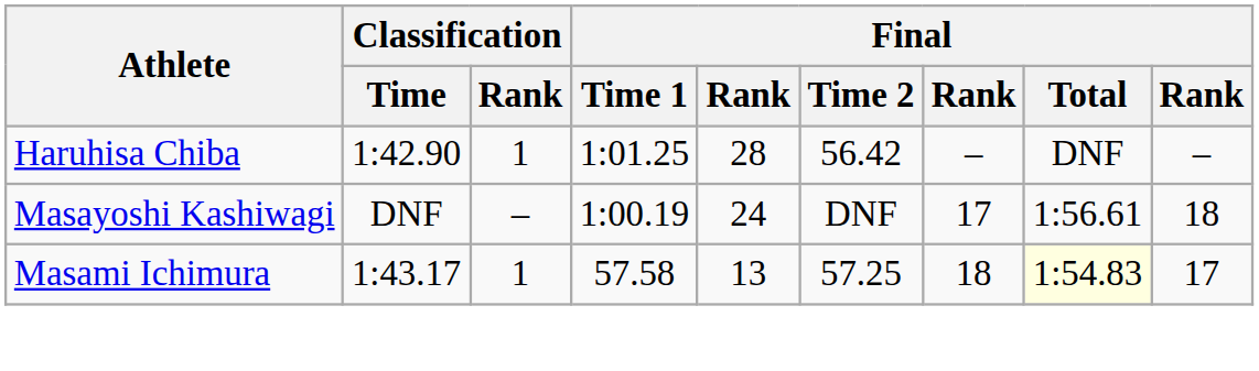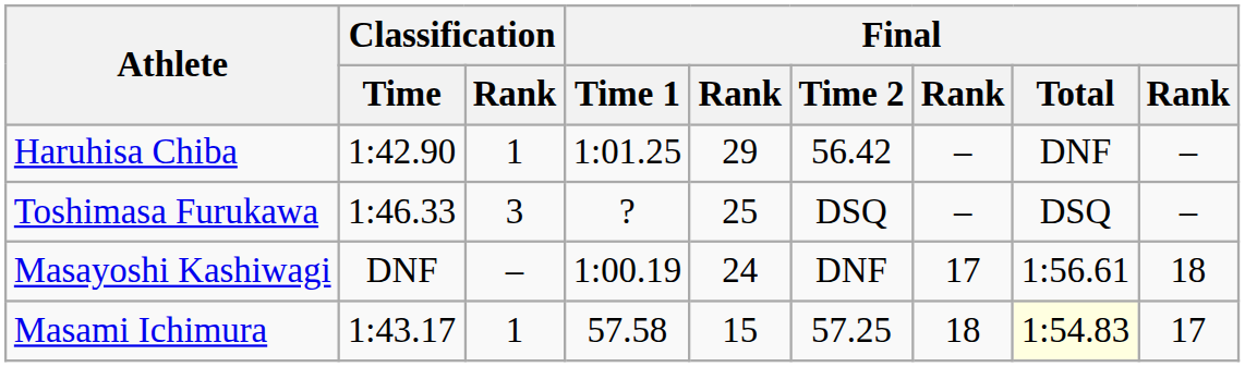 <table class="wikitable" style="font-size:90%">
 <tr>
 <th rowspan="2">Athlete</th>
 <th colspan="2">Classification</th>
 <th colspan="6">Final</th>
 </tr>
 <tr>
 <th>Time</th>
 <th>Rank</th>
 <th>Time 1</th>
 <th>Rank</th>
 <th>Time 2</th>
 <th>Rank</th>
 <th>Total</th>
 <th>Rank</th>
 </tr>
 <tr>
 <td><a href='#'>Haruhisa Chiba</a></td>
 <td align="center">1:42.90</td>
 <td align="center">1</td>
 <td align="center">1:01.25</td>
-<td align="center">28</td>
+<td align="center">29</td>
 <td align="center">56.42</td>
 <td align="center">–</td>
 <td align="center">DNF</td>
+<td align="center">–</td>
+</tr>
+<tr>
+<td><a href='#'>Toshimasa Furukawa</a></td>
+<td align="center">1:46.33</td>
+<td align="center">3</td>
+<td align="center">?</td>
+<td align="center">25</td>
+<td align="center">DSQ</td>
+<td align="center">–</td>
+<td align="center">DSQ</td>
 <td align="center">–</td>
 </tr>
 <tr>
 <td><a href='#'>Masayoshi Kashiwagi</a></td>
 <td align="center">DNF</td>
 <td align="center">–</td>
 <td align="center">1:00.19</td>
 <td align="center">24</td>
 <td align="center">DNF</td>
 <td align="center">17</td>
 <td align="center">1:56.61</td>
 <td align="center">18</td>
 </tr>
 <tr>
 <td><a href='#'>Masami Ichimura</a></td>
 <td align="center">1:43.17</td>
 <td align="center">1</td>
 <td align="center">57.58</td>
-<td align="center">13</td>
+<td align="center">15</td>
 <td align="center">57.25</td>
 <td align="center">18</td>
 <td align="center" style="background: lightyellow;">1:54.83</td>
 <td align="center">17</td>
 </tr>
 </table>
